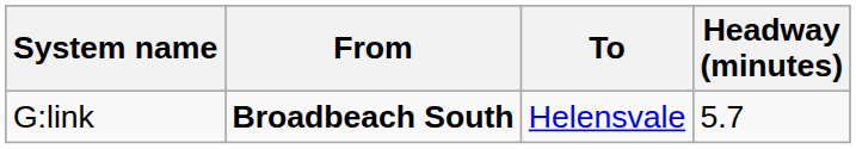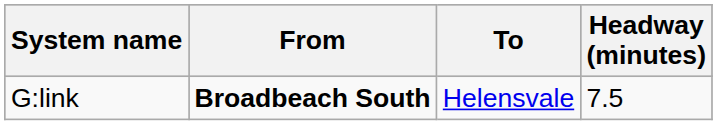 <table class="wikitable">
 <tr>
 <th>System name</th>
 <th>From</th>
 <th>To</th>
 <th>Headway<br>(minutes)</th>
 </tr>
 <tr>
 <td>G:link</td>
 <td><strong>Broadbeach South</strong></td>
 <td><a href='#'>Helensvale</a></td>
-<td>5.7</td>
+<td>7.5</td>
 </tr>
 </table>
